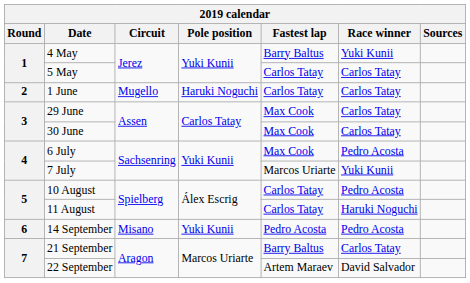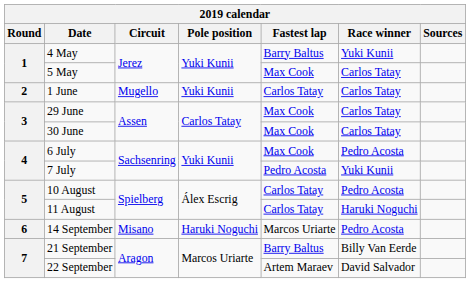 <table class="wikitable" style="font-size: 85%">
 <tr>
 <th colspan=7>2019 calendar</th>
 </tr>
 <tr>
 <th>Round</th>
 <th>Date</th>
 <th>Circuit</th>
 <th>Pole position</th>
 <th>Fastest lap</th>
 <th>Race winner</th>
 <th>Sources</th>
 </tr>
 <tr>
 <th rowspan=2>1</th>
 <td>4 May</td>
 <td rowspan=2> <a href='#'>Jerez</a></td>
 <td rowspan=2> <a href='#'>Yuki Kunii</a></td>
 <td> <a href='#'>Barry Baltus</a></td>
 <td> <a href='#'>Yuki Kunii</a></td>
 <td align=center></td>
 </tr>
 <tr>
 <td>5 May</td>
-<td> <a href='#'>Carlos Tatay</a></td>
+<td> <a href='#'>Max Cook</a></td>
 <td> <a href='#'>Carlos Tatay</a></td>
 <td align=center></td>
 </tr>
 <tr>
 <th>2</th>
 <td>1 June</td>
 <td> <a href='#'>Mugello</a></td>
-<td> <a href='#'>Haruki Noguchi</a></td>
+<td> <a href='#'>Yuki Kunii</a></td>
 <td> <a href='#'>Carlos Tatay</a></td>
 <td> <a href='#'>Carlos Tatay</a></td>
 <td align=center></td>
 </tr>
 <tr>
 <th rowspan=2>3</th>
 <td>29 June</td>
 <td rowspan=2> <a href='#'>Assen</a></td>
 <td rowspan=2> <a href='#'>Carlos Tatay</a></td>
 <td> <a href='#'>Max Cook</a></td>
 <td> <a href='#'>Carlos Tatay</a></td>
 <td align=center></td>
 </tr>
 <tr>
 <td>30 June</td>
 <td> <a href='#'>Max Cook</a></td>
 <td> <a href='#'>Carlos Tatay</a></td>
 <td align=center></td>
 </tr>
 <tr>
 <th rowspan=2>4</th>
 <td>6 July</td>
 <td rowspan=2> <a href='#'>Sachsenring</a></td>
 <td rowspan=2> <a href='#'>Yuki Kunii</a></td>
 <td> <a href='#'>Max Cook</a></td>
 <td> <a href='#'>Pedro Acosta</a></td>
 <td align=center></td>
 </tr>
 <tr>
 <td>7 July</td>
-<td> Marcos Uriarte</td>
+<td> <a href='#'>Pedro Acosta</a></td>
 <td> <a href='#'>Yuki Kunii</a></td>
 <td align=center></td>
 </tr>
 <tr>
 <th rowspan=2>5</th>
 <td>10 August</td>
 <td rowspan=2> <a href='#'>Spielberg</a></td>
 <td rowspan=2> Álex Escrig</td>
 <td> <a href='#'>Carlos Tatay</a></td>
 <td> <a href='#'>Pedro Acosta</a></td>
 <td align=center></td>
 </tr>
 <tr>
 <td>11 August</td>
 <td> <a href='#'>Carlos Tatay</a></td>
 <td> <a href='#'>Haruki Noguchi</a></td>
 <td align=center></td>
 </tr>
 <tr>
 <th>6</th>
 <td>14 September</td>
 <td> <a href='#'>Misano</a></td>
-<td> <a href='#'>Yuki Kunii</a></td>
-<td> <a href='#'>Pedro Acosta</a></td>
+<td> <a href='#'>Haruki Noguchi</a></td>
+<td> Marcos Uriarte</td>
 <td> <a href='#'>Pedro Acosta</a></td>
 <td align=center></td>
 </tr>
 <tr>
 <th rowspan=2>7</th>
 <td>21 September</td>
 <td rowspan=2> <a href='#'>Aragon</a></td>
 <td rowspan=2> Marcos Uriarte</td>
 <td> <a href='#'>Barry Baltus</a></td>
-<td> <a href='#'>Carlos Tatay</a></td>
+<td> Billy Van Eerde</td>
 <td align=center></td>
 </tr>
 <tr>
 <td>22 September</td>
 <td> Artem Maraev</td>
 <td> David Salvador</td>
 <td align=center></td>
 </tr>
 </table>
